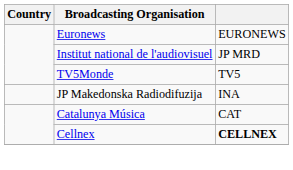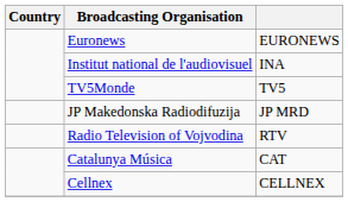 <table class="wikitable sortable" style="font-size:95%">
 <tr>
 <th>Country</th>
 <th>Broadcasting Organisation</th>
 <th></th>
 </tr>
 <tr>
 <td rowspan="3"></td>
 <td><a href='#'>Euronews</a></td>
 <td>EURONEWS</td>
 </tr>
 <tr>
 <td><a href='#'>Institut national de l'audiovisuel</a></td>
-<td>JP MRD</td>
+<td>INA</td>
 </tr>
 <tr>
 <td><a href='#'>TV5Monde</a></td>
 <td>TV5</td>
 </tr>
 <tr>
 <td></td>
 <td>JP Makedonska Radiodifuzija</td>
-<td>INA</td>
+<td>JP MRD</td>
+</tr>
+<tr>
+<td></td>
+<td><a href='#'>Radio Television of Vojvodina</a></td>
+<td>RTV</td>
 </tr>
 <tr>
 <td rowspan="2"></td>
 <td><a href='#'>Catalunya Música</a></td>
 <td>CAT</td>
 </tr>
 <tr>
 <td><a href='#'>Cellnex</a></td>
-<td><strong>CELLNEX</strong></td>
+<td>CELLNEX</td>
 </tr>
 <tr>
 </tr>
 </table>
